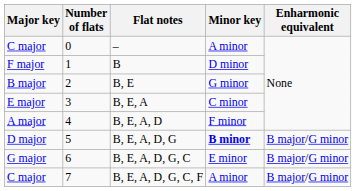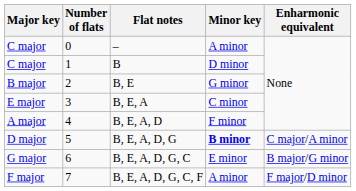 <table class="wikitable">
 <tr>
 <th>Major key</th>
 <th>Number<br>of flats</th>
 <th>Flat notes</th>
 <th>Minor key</th>
 <th>Enharmonic<br>equivalent</th>
 </tr>
 <tr>
 <td><a href='#'>C major</a></td>
 <td>0</td>
 <td>–</td>
 <td><a href='#'>A minor</a></td>
 <td rowspan="5">None</td>
 </tr>
 <tr>
-<td><a href='#'>F major</a></td>
+<td><a href='#'>C major</a></td>
 <td>1</td>
 <td>B</td>
 <td><a href='#'>D minor</a></td>
 </tr>
 <tr>
 <td><a href='#'>B major</a></td>
 <td>2</td>
 <td>B, E</td>
 <td><a href='#'>G minor</a></td>
 </tr>
 <tr>
 <td><a href='#'>E major</a></td>
 <td>3</td>
 <td>B, E, A</td>
 <td><a href='#'>C minor</a></td>
 </tr>
 <tr>
 <td><a href='#'>A major</a></td>
 <td>4</td>
 <td>B, E, A, D</td>
 <td><a href='#'>F minor</a></td>
 </tr>
 <tr>
 <td><a href='#'>D major</a></td>
 <td>5</td>
 <td>B, E, A, D, G</td>
 <td><strong><a href='#'>B minor</a></strong></td>
-<td><a href='#'>B major</a>/<a href='#'>G minor</a></td>
+<td><a href='#'>C major</a>/<a href='#'>A minor</a></td>
 </tr>
 <tr>
 <td><a href='#'>G major</a></td>
 <td>6</td>
 <td>B, E, A, D, G, C</td>
 <td><a href='#'>E minor</a></td>
 <td><a href='#'>B major</a>/<a href='#'>G minor</a></td>
 </tr>
 <tr>
-<td><a href='#'>C major</a></td>
+<td><a href='#'>F major</a></td>
 <td>7</td>
 <td>B, E, A, D, G, C, F</td>
 <td><a href='#'>A minor</a></td>
-<td><a href='#'>B major</a>/<a href='#'>G minor</a></td>
+<td><a href='#'>F major</a>/<a href='#'>D minor</a></td>
 </tr>
 </table>
